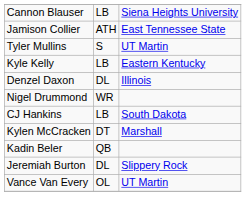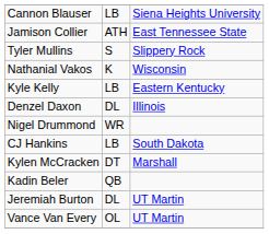 <table class="wikitable">
 <tr>
 </tr>
 <tr>
 <td>Cannon Blauser</td>
 <td>LB</td>
 <td><a href='#'>Siena Heights University</a></td>
 </tr>
 <tr>
 <td>Jamison Collier</td>
 <td>ATH</td>
 <td><a href='#'>East Tennessee State</a></td>
 </tr>
 <tr>
 <td>Tyler Mullins</td>
 <td>S</td>
-<td><a href='#'>UT Martin</a></td>
+<td><a href='#'>Slippery Rock</a></td>
+</tr>
+<tr>
+<td>Nathanial Vakos</td>
+<td>K</td>
+<td><a href='#'>Wisconsin</a></td>
 </tr>
 <tr>
 <td>Kyle Kelly</td>
 <td>LB</td>
 <td><a href='#'>Eastern Kentucky</a></td>
 </tr>
 <tr>
 <td>Denzel Daxon</td>
 <td>DL</td>
 <td><a href='#'>Illinois</a></td>
 </tr>
 <tr>
 <td>Nigel Drummond</td>
 <td>WR</td>
 <td></td>
 </tr>
 <tr>
 <td>CJ Hankins</td>
 <td>LB</td>
 <td><a href='#'>South Dakota</a></td>
 </tr>
 <tr>
 <td>Kylen McCracken</td>
 <td>DT</td>
 <td><a href='#'>Marshall</a></td>
 </tr>
 <tr>
 <td>Kadin Beler</td>
 <td>QB</td>
 <td></td>
 </tr>
 <tr>
 <td>Jeremiah Burton</td>
 <td>DL</td>
-<td><a href='#'>Slippery Rock</a></td>
+<td><a href='#'>UT Martin</a></td>
 </tr>
 <tr>
 <td>Vance Van Every</td>
 <td>OL</td>
 <td><a href='#'>UT Martin</a></td>
 </tr>
 <tr>
 </tr>
 </table>
